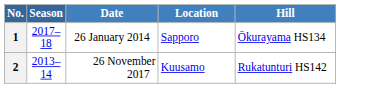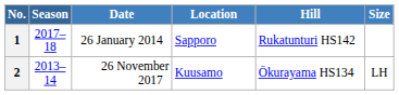 <table class="wikitable sortable" style="font-size:86%; line-height:15px; text-align:left; border:grey solid 1px; border-collapse:collapse; background:#ffffff;">
 <tr style="background:#efefef;">
 <th style="background-color:#369; color:white; width:10px;">No.</th>
 <th style="background-color:#369; color:white;  width:30px;">Season</th>
 <th style="background-color:#4180be; color:white; width:105px;">Date</th>
 <th style="background-color:#4180be; color:white; width:86px;">Location</th>
 <th style="background-color:#4180be; color:white; width:115px;">Hill</th>
+<th style="background-color:#4180be; color:white; width:25px;">Size</th>
 </tr>
 <tr>
 <th scope="row" style="text-align:center;">1</th>
 <td align=center><a href='#'>2017–18</a></td>
 <td align=right>26 January 2014  </td>
 <td> <a href='#'>Sapporo</a></td>
-<td><a href='#'>Ōkurayama</a> HS134</td>
+<td><a href='#'>Rukatunturi</a> HS142</td>
+<td align=center></td>
 </tr>
 <tr>
 <th scope="row" style="text-align:center;">2</th>
 <td align=center><a href='#'>2013–14</a></td>
 <td align=right>26 November 2017  </td>
 <td> <a href='#'>Kuusamo</a></td>
-<td><a href='#'>Rukatunturi</a> HS142</td>
+<td><a href='#'>Ōkurayama</a> HS134</td>
+<td align=center>LH</td>
 </tr>
 </table>
